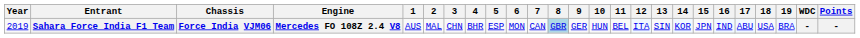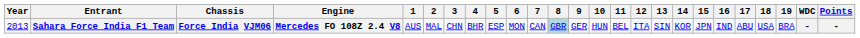 <table class="wikitable" style="font-size: 85%; text-align: center">
 <tr>
 <th>Year</th>
 <th>Entrant</th>
 <th>Chassis</th>
 <th>Engine</th>
 <th>1</th>
 <th>2</th>
 <th>3</th>
 <th>4</th>
 <th>5</th>
 <th>6</th>
 <th>7</th>
 <th>8</th>
 <th>9</th>
 <th>10</th>
 <th>11</th>
 <th>12</th>
 <th>13</th>
 <th>14</th>
 <th>15</th>
 <th>16</th>
 <th>17</th>
 <th>18</th>
 <th>19</th>
 <th>WDC</th>
 <th><a href='#'>Points</a></th>
 </tr>
 <tr>
-<td><a href='#'>2019</a></td>
+<td><a href='#'>2013</a></td>
 <th nowrap><a href='#'>Sahara Force India F1 Team</a></th>
 <th nowrap><a href='#'>Force India</a> <a href='#'>VJM06</a></th>
 <th nowrap><a href='#'>Mercedes</a> FO 108Z 2.4 <a href='#'>V8</a></th>
 <td><a href='#'>AUS</a></td>
 <td><a href='#'>MAL</a></td>
 <td><a href='#'>CHN</a></td>
 <td><a href='#'>BHR</a></td>
 <td><a href='#'>ESP</a></td>
 <td><a href='#'>MON</a></td>
 <td><a href='#'>CAN</a></td>
 <td style="background: lightblue;"><a href='#'>GBR</a></td>
 <td><a href='#'>GER</a></td>
 <td><a href='#'>HUN</a></td>
 <td><a href='#'>BEL</a></td>
 <td style="background:#F1F8FF;"><a href='#'>ITA</a><br></td>
 <td><a href='#'>SIN</a></td>
 <td style="background:#F1F8FF;"><a href='#'>KOR</a><br></td>
 <td><a href='#'>JPN</a></td>
 <td style="background:#F1F8FF;"><a href='#'>IND</a><br></td>
 <td style="background:#F1F8FF;"><a href='#'>ABU</a><br></td>
 <td><a href='#'>USA</a></td>
 <td style="background:#F1F8FF;"><a href='#'>BRA</a><br></td>
 <th>-</th>
 <th>-</th>
 </tr>
 </table>
